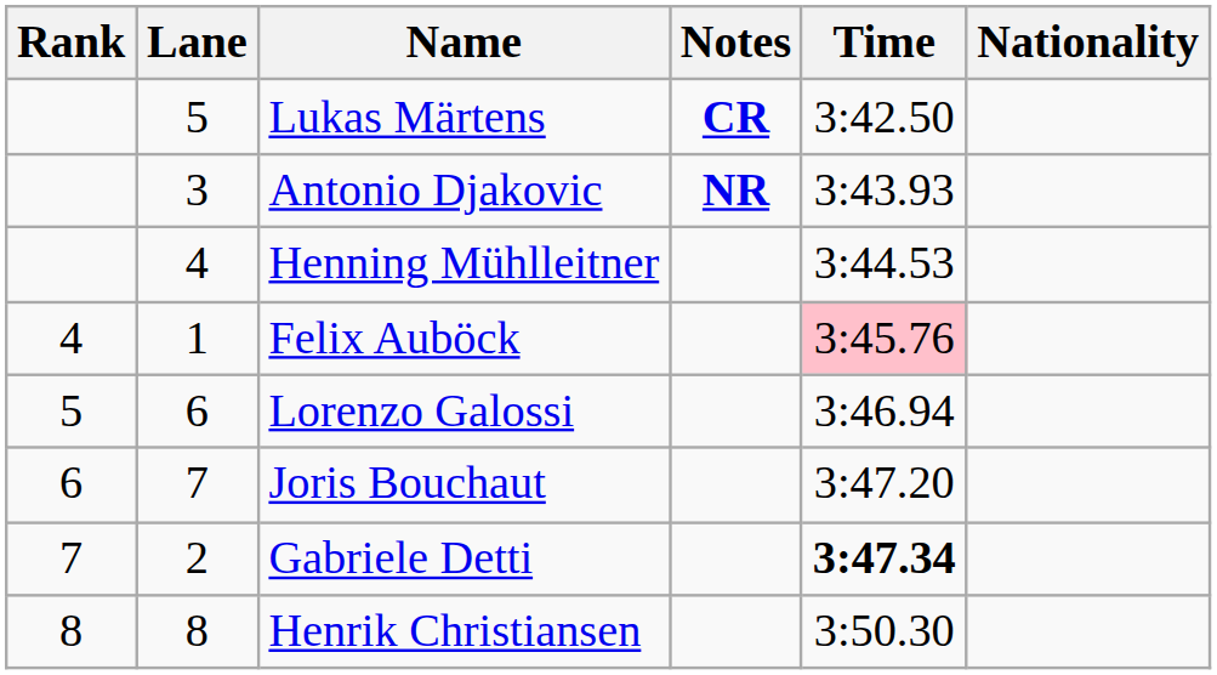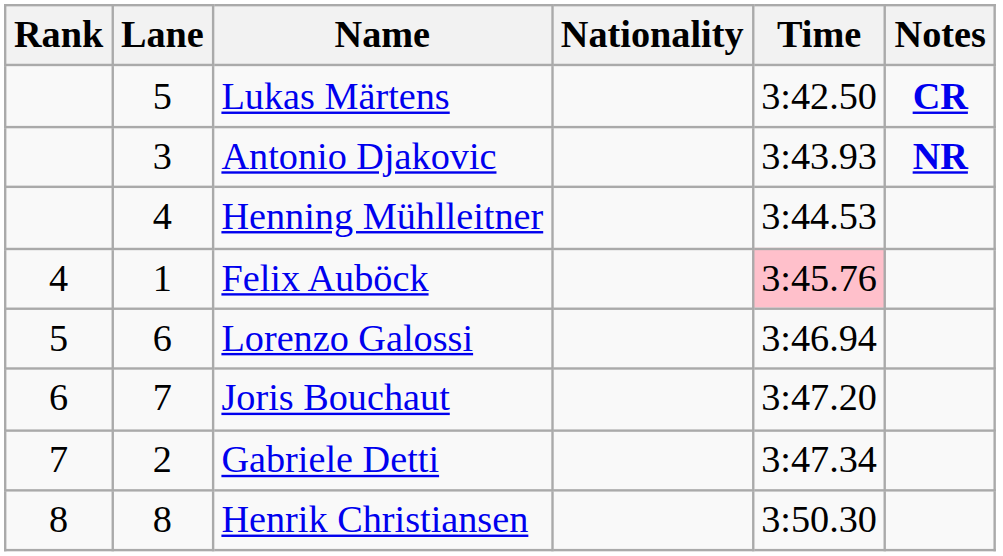 <table class="wikitable sortable" style="text-align:center">
 <tr>
 <th>Rank</th>
 <th>Lane</th>
 <th>Name</th>
+<th>Nationality</th>
+<th>Time</th>
 <th>Notes</th>
-<th>Time</th>
-<th>Nationality</th>
 </tr>
 <tr>
 <td></td>
 <td>5</td>
 <td align=left><a href='#'>Lukas Märtens</a></td>
+<td align=left></td>
+<td>3:42.50</td>
 <td><strong><a href='#'>CR</a></strong></td>
-<td>3:42.50</td>
-<td align=left></td>
 </tr>
 <tr>
 <td></td>
 <td>3</td>
 <td align=left><a href='#'>Antonio Djakovic</a></td>
+<td align=left></td>
+<td>3:43.93</td>
 <td><strong><a href='#'>NR</a></strong></td>
-<td>3:43.93</td>
-<td align=left></td>
 </tr>
 <tr>
 <td></td>
 <td>4</td>
 <td align=left><a href='#'>Henning Mühlleitner</a></td>
+<td align=left></td>
+<td>3:44.53</td>
 <td></td>
-<td>3:44.53</td>
-<td align=left></td>
 </tr>
 <tr>
 <td>4</td>
 <td>1</td>
 <td align=left><a href='#'>Felix Auböck</a></td>
+<td align=left></td>
+<td style="background: pink;">3:45.76</td>
 <td></td>
-<td style="background: pink;">3:45.76</td>
-<td align=left></td>
 </tr>
 <tr>
 <td>5</td>
 <td>6</td>
 <td align=left><a href='#'>Lorenzo Galossi</a></td>
+<td align=left></td>
+<td>3:46.94</td>
 <td></td>
-<td>3:46.94</td>
-<td align=left></td>
 </tr>
 <tr>
 <td>6</td>
 <td>7</td>
 <td align=left><a href='#'>Joris Bouchaut</a></td>
+<td align=left></td>
+<td>3:47.20</td>
 <td></td>
-<td>3:47.20</td>
-<td align=left></td>
 </tr>
 <tr>
 <td>7</td>
 <td>2</td>
 <td align=left><a href='#'>Gabriele Detti</a></td>
+<td align=left></td>
+<td>3:47.34</td>
 <td></td>
-<td><strong>3:47.34</strong></td>
-<td align=left></td>
 </tr>
 <tr>
 <td>8</td>
 <td>8</td>
 <td align=left><a href='#'>Henrik Christiansen</a></td>
+<td align=left></td>
+<td>3:50.30</td>
 <td></td>
-<td>3:50.30</td>
-<td align=left></td>
 </tr>
 </table>
